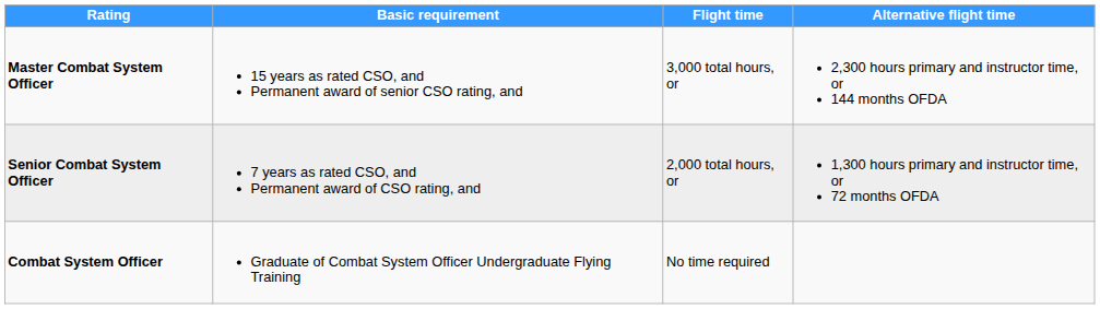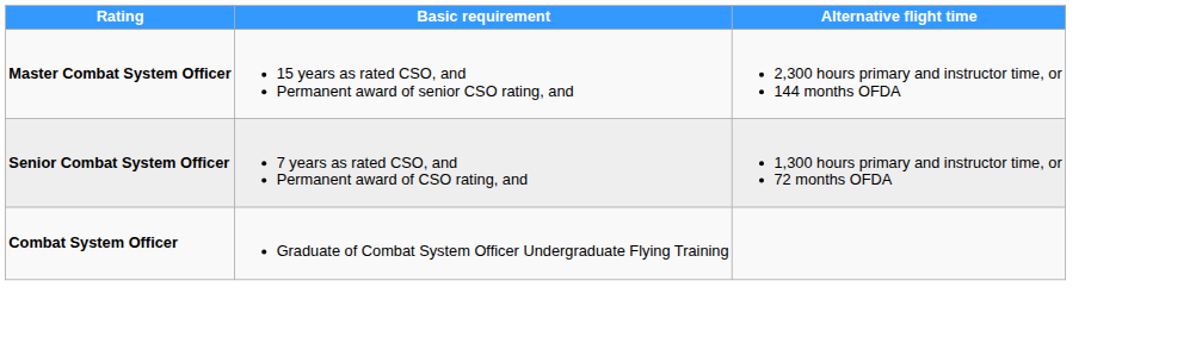 <table class="wikitable">
 <tr>
 <th style="background-color:#3399ff; color:white;">Rating</th>
 <th style="background-color:#3399ff; color:white;">Basic requirement</th>
-<th style="background-color:#3399ff; color:white;">Flight time</th>
 <th style="background-color:#3399ff; color:white;">Alternative flight time</th>
 </tr>
 <tr>
 <td><strong>Master Combat System Officer</strong></td>
 <td><br><ul><li>15 years as rated CSO, and</li><li>Permanent award of senior CSO rating, and</li></ul></td>
-<td>3,000 total hours, or</td>
 <td><br><ul><li>2,300 hours primary and instructor time, or</li><li>144 months OFDA</li></ul></td>
 </tr>
 <tr style="background: #eeeeee;">
 <td><strong>Senior Combat System Officer</strong></td>
 <td><br><ul><li>7 years as rated CSO, and</li><li>Permanent award of CSO rating, and</li></ul></td>
-<td>2,000 total hours, or</td>
 <td><br><ul><li>1,300 hours primary and instructor time, or</li><li>72 months OFDA</li></ul></td>
 </tr>
 <tr>
 <td><strong>Combat System Officer</strong></td>
 <td><br><ul><li>Graduate of Combat System Officer Undergraduate Flying Training</li></ul></td>
-<td>No time required</td>
 <td></td>
 </tr>
 </table>
